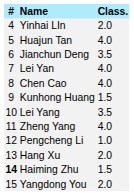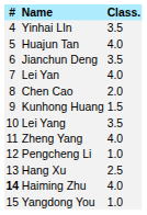 <table border=0 cellpadding=2 cellspacing=0  |- bgcolor=#F2F2F2 style="text-align:center; font-size:90%;">
 <tr bgcolor=#ADEBFD>
 <th>#</th>
 <th align=left>Name</th>
 <th align=left>Class.</th>
 </tr>
 <tr>
 <td>4</td>
 <td align=left>Yinhai LIn</td>
-<td align=left>2.0</td>
+<td align=left>3.5</td>
 </tr>
 <tr>
 <td>5</td>
 <td align=left>Huajun Tan</td>
 <td align=left>4.0</td>
 </tr>
 <tr>
 <td>6</td>
 <td align=left>Jianchun Deng</td>
 <td align=left>3.5</td>
 </tr>
 <tr>
 <td>7</td>
 <td align=left>Lei Yan</td>
 <td align=left>4.0</td>
 </tr>
 <tr>
 <td>8</td>
 <td align=left>Chen Cao</td>
-<td align=left>4.0</td>
+<td align=left>2.0</td>
 </tr>
 <tr>
 <td>9</td>
 <td align=left>Kunhong Huang</td>
 <td align=left>1.5</td>
 </tr>
 <tr>
 <td>10</td>
 <td align=left>Lei Yang</td>
 <td align=left>3.5</td>
 </tr>
 <tr>
 <td>11</td>
 <td align=left>Zheng Yang</td>
 <td align=left>4.0</td>
 </tr>
 <tr>
 <td>12</td>
 <td align=left>Pengcheng Li</td>
 <td align=left>1.0</td>
 </tr>
 <tr>
 <td>13</td>
 <td align=left>Hang Xu</td>
-<td align=left>2.0</td>
+<td align=left>2.5</td>
 </tr>
 <tr>
 <td><strong>14</strong></td>
 <td align=left>Haiming Zhu</td>
-<td align=left>1.5</td>
+<td align=left>4.0</td>
 </tr>
 <tr>
 <td>15</td>
 <td align=left>Yangdong You</td>
-<td align=left>2.0</td>
+<td align=left>1.0</td>
 </tr>
 </table>
